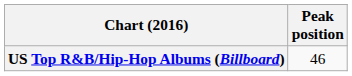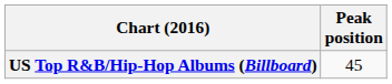 <table class="wikitable plainrowheaders sortable" style="text-align:center;" border="1">
 <tr>
 <th scope="col">Chart (2016)</th>
 <th scope="col">Peak<br>position</th>
 </tr>
 <tr>
 <th scope="row">US <a href='#'>Top R&B/Hip-Hop Albums</a> (<em><a href='#'>Billboard</a></em>)</th>
-<td>46</td>
+<td>45</td>
 </tr>
 </table>
